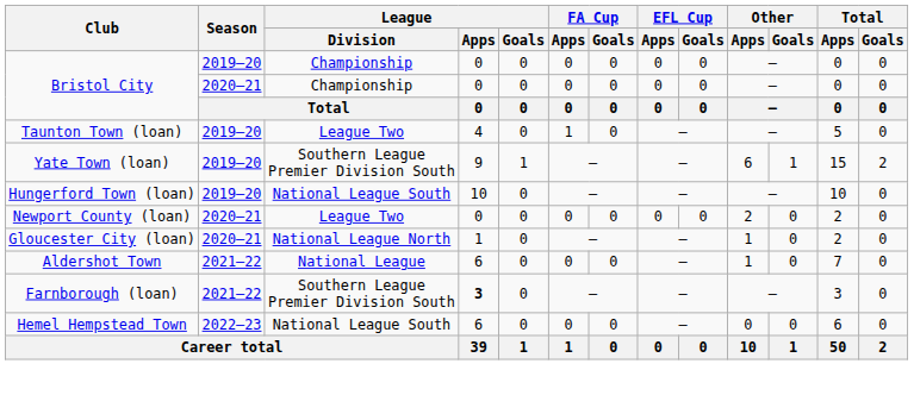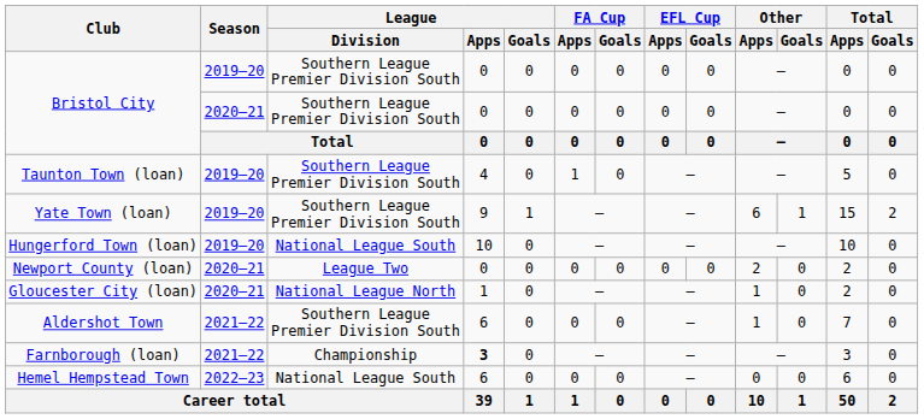 <table class=wikitable style=text-align:center>
 <tr>
 <th rowspan=2>Club</th>
 <th rowspan=2>Season</th>
 <th colspan=3>League</th>
 <th colspan=2><a href='#'>FA Cup</a></th>
 <th colspan=2><a href='#'>EFL Cup</a></th>
 <th colspan=2>Other</th>
 <th colspan=2>Total</th>
 </tr>
 <tr>
 <th>Division</th>
 <th>Apps</th>
 <th>Goals</th>
 <th>Apps</th>
 <th>Goals</th>
 <th>Apps</th>
 <th>Goals</th>
 <th>Apps</th>
 <th>Goals</th>
 <th>Apps</th>
 <th>Goals</th>
 </tr>
 <tr>
 <td rowspan=3><a href='#'>Bristol City</a></td>
 <td><a href='#'>2019–20</a></td>
-<td><a href='#'>Championship</a></td>
+<td>Southern League<br>Premier Division South</td>
 <td>0</td>
 <td>0</td>
 <td>0</td>
 <td>0</td>
 <td>0</td>
 <td>0</td>
 <td colspan=2>—</td>
 <td>0</td>
 <td>0</td>
 </tr>
 <tr>
 <td><a href='#'>2020–21</a></td>
-<td>Championship</td>
+<td>Southern League<br>Premier Division South</td>
 <td>0</td>
 <td>0</td>
 <td>0</td>
 <td>0</td>
 <td>0</td>
 <td>0</td>
 <td colspan=2>—</td>
 <td>0</td>
 <td>0</td>
 </tr>
 <tr>
 <th colspan=2>Total</th>
 <th>0</th>
 <th>0</th>
 <th>0</th>
 <th>0</th>
 <th>0</th>
 <th>0</th>
 <th colspan=2>—</th>
 <th>0</th>
 <th>0</th>
 </tr>
 <tr>
 <td><a href='#'>Taunton Town</a> (loan)</td>
 <td><a href='#'>2019–20</a></td>
-<td><a href='#'>League Two</a></td>
+<td><a href='#'>Southern League</a><br>Premier Division South</td>
 <td>4</td>
 <td>0</td>
 <td>1</td>
 <td>0</td>
 <td colspan=2>—</td>
 <td colspan=2>—</td>
 <td>5</td>
 <td>0</td>
 </tr>
 <tr>
 <td><a href='#'>Yate Town</a> (loan)</td>
 <td><a href='#'>2019–20</a></td>
 <td>Southern League<br>Premier Division South</td>
 <td>9</td>
 <td>1</td>
 <td colspan=2>—</td>
 <td colspan=2>—</td>
 <td>6</td>
 <td>1</td>
 <td>15</td>
 <td>2</td>
 </tr>
 <tr>
 <td><a href='#'>Hungerford Town</a> (loan)</td>
 <td><a href='#'>2019–20</a></td>
 <td><a href='#'>National League South</a></td>
 <td>10</td>
 <td>0</td>
 <td colspan=2>—</td>
 <td colspan=2>—</td>
 <td colspan=2>—</td>
 <td>10</td>
 <td>0</td>
 </tr>
 <tr>
 <td><a href='#'>Newport County</a> (loan)</td>
 <td><a href='#'>2020–21</a></td>
 <td><a href='#'>League Two</a></td>
 <td>0</td>
 <td>0</td>
 <td>0</td>
 <td>0</td>
 <td>0</td>
 <td>0</td>
 <td>2</td>
 <td>0</td>
 <td>2</td>
 <td>0</td>
 </tr>
 <tr>
 <td><a href='#'>Gloucester City</a> (loan)</td>
 <td><a href='#'>2020–21</a></td>
 <td><a href='#'>National League North</a></td>
 <td>1</td>
 <td>0</td>
 <td colspan=2>—</td>
 <td colspan=2>—</td>
 <td>1</td>
 <td>0</td>
 <td>2</td>
 <td>0</td>
 </tr>
 <tr>
 <td><a href='#'>Aldershot Town</a></td>
 <td><a href='#'>2021–22</a></td>
-<td><a href='#'>National League</a></td>
+<td>Southern League<br>Premier Division South</td>
 <td>6</td>
 <td>0</td>
 <td>0</td>
 <td>0</td>
 <td colspan=2>—</td>
 <td>1</td>
 <td>0</td>
 <td>7</td>
 <td>0</td>
 </tr>
 <tr>
 <td><a href='#'>Farnborough</a> (loan)</td>
 <td><a href='#'>2021–22</a></td>
-<td>Southern League<br>Premier Division South</td>
+<td>Championship</td>
 <td><strong>3</strong></td>
 <td>0</td>
 <td colspan=2>—</td>
 <td colspan=2>—</td>
 <td colspan=2>—</td>
 <td>3</td>
 <td>0</td>
 </tr>
 <tr>
 <td><a href='#'>Hemel Hempstead Town</a></td>
 <td><a href='#'>2022–23</a></td>
 <td>National League South</td>
 <td>6</td>
 <td>0</td>
 <td>0</td>
 <td>0</td>
 <td colspan=2>—</td>
 <td>0</td>
 <td>0</td>
 <td>6</td>
 <td>0</td>
 </tr>
 <tr>
 <th colspan=3>Career total</th>
 <th>39</th>
 <th>1</th>
 <th>1</th>
 <th>0</th>
 <th>0</th>
 <th>0</th>
 <th>10</th>
 <th>1</th>
 <th>50</th>
 <th>2</th>
 </tr>
 </table>
